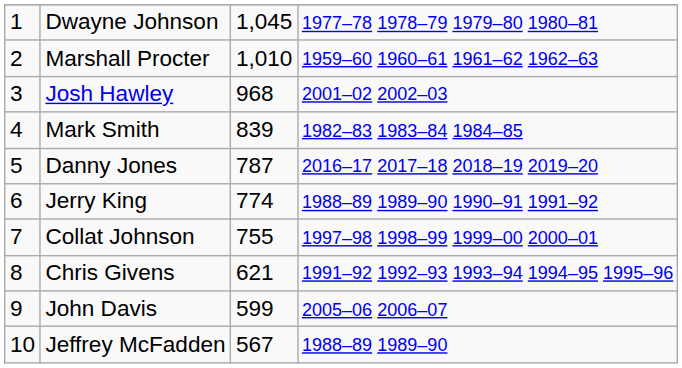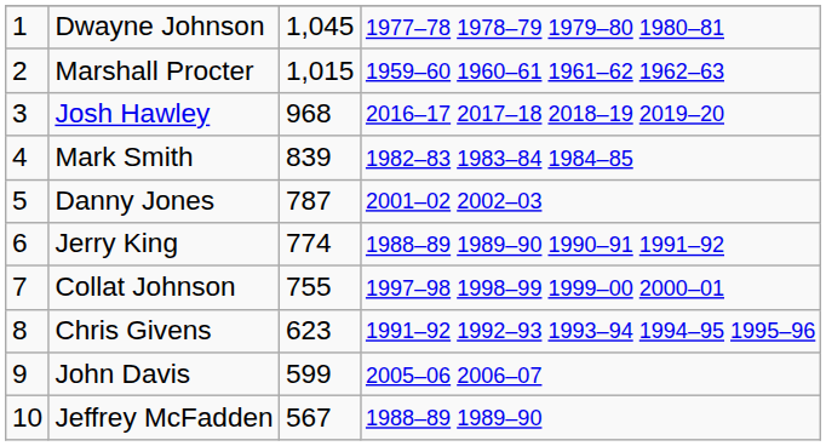 <table class="wikitable">
 <tr>
 </tr>
 <tr>
 <td>1</td>
 <td>Dwayne Johnson</td>
 <td>1,045</td>
 <td style="font-size:80%;"><a href='#'>1977–78</a> <a href='#'>1978–79</a> <a href='#'>1979–80</a> <a href='#'>1980–81</a></td>
 </tr>
 <tr>
 <td>2</td>
 <td>Marshall Procter</td>
-<td>1,010</td>
+<td>1,015</td>
 <td style="font-size:80%;"><a href='#'>1959–60</a> <a href='#'>1960–61</a> <a href='#'>1961–62</a> <a href='#'>1962–63</a></td>
 </tr>
 <tr>
 <td>3</td>
 <td><a href='#'>Josh Hawley</a></td>
 <td>968</td>
-<td style="font-size:80%;"><a href='#'>2001–02</a> <a href='#'>2002–03</a></td>
+<td style="font-size:80%;"><a href='#'>2016–17</a> <a href='#'>2017–18</a> <a href='#'>2018–19</a> <a href='#'>2019–20</a></td>
 </tr>
 <tr>
 <td>4</td>
 <td>Mark Smith</td>
 <td>839</td>
 <td style="font-size:80%;"><a href='#'>1982–83</a> <a href='#'>1983–84</a> <a href='#'>1984–85</a></td>
 </tr>
 <tr>
 <td>5</td>
 <td>Danny Jones</td>
 <td>787</td>
-<td style="font-size:80%;"><a href='#'>2016–17</a> <a href='#'>2017–18</a> <a href='#'>2018–19</a> <a href='#'>2019–20</a></td>
+<td style="font-size:80%;"><a href='#'>2001–02</a> <a href='#'>2002–03</a></td>
 </tr>
 <tr>
 <td>6</td>
 <td>Jerry King</td>
 <td>774</td>
 <td style="font-size:80%;"><a href='#'>1988–89</a> <a href='#'>1989–90</a> <a href='#'>1990–91</a> <a href='#'>1991–92</a></td>
 </tr>
 <tr>
 <td>7</td>
 <td>Collat Johnson</td>
 <td>755</td>
 <td style="font-size:80%;"><a href='#'>1997–98</a> <a href='#'>1998–99</a> <a href='#'>1999–00</a> <a href='#'>2000–01</a></td>
 </tr>
 <tr>
 <td>8</td>
 <td>Chris Givens</td>
-<td>621</td>
+<td>623</td>
 <td style="font-size:80%;"><a href='#'>1991–92</a> <a href='#'>1992–93</a> <a href='#'>1993–94</a> <a href='#'>1994–95</a> <a href='#'>1995–96</a></td>
 </tr>
 <tr>
 <td>9</td>
 <td>John Davis</td>
 <td>599</td>
 <td style="font-size:80%;"><a href='#'>2005–06</a> <a href='#'>2006–07</a></td>
 </tr>
 <tr>
 <td>10</td>
 <td>Jeffrey McFadden</td>
 <td>567</td>
 <td style="font-size:80%;"><a href='#'>1988–89</a> <a href='#'>1989–90</a></td>
 </tr>
 </table>
